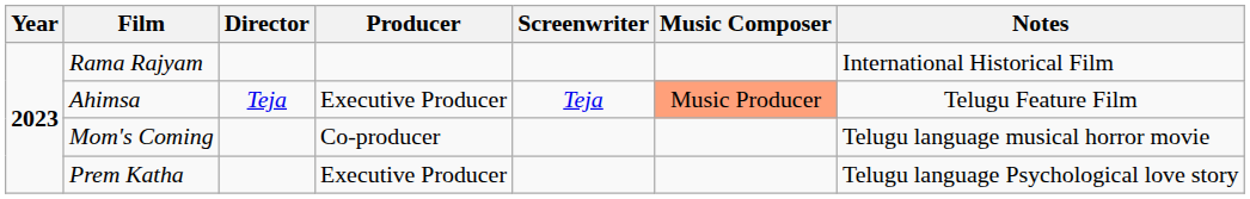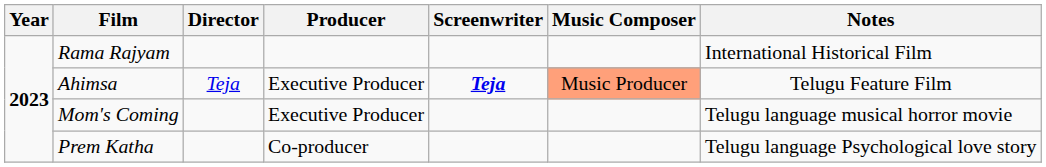 <table class="wikitable sortable">
 <tr>
 <th>Year</th>
 <th>Film</th>
 <th>Director</th>
 <th>Producer</th>
 <th>Screenwriter</th>
 <th>Music Composer</th>
 <th class="unsortable">Notes</th>
 </tr>
 <tr>
 <td rowspan="4" style="text-align:center;"><strong>2023</strong></td>
 <td><em>Rama Rajyam</em></td>
 <td></td>
 <td></td>
 <td></td>
 <td></td>
 <td>International Historical Film</td>
 </tr>
 <tr>
 <td><em>Ahimsa</em></td>
 <td style="text-align:center;"><em><a href='#'>Teja</a></em></td>
 <td style="text-align:center;">Executive Producer</td>
-<td style="text-align:center;"><em><a href='#'>Teja</a></em></td>
+<td style="text-align:center;"><strong><em><a href='#'>Teja</a></em></strong></td>
 <td style="background: lightsalmon; text-align:center;">Music Producer</td>
 <td style="text-align:center;">Telugu Feature Film</td>
 </tr>
 <tr>
 <td><em>Mom's Coming</em></td>
 <td></td>
-<td>Co-producer</td>
+<td style="text-align:center;">Executive Producer</td>
 <td></td>
 <td></td>
 <td>Telugu language musical horror movie</td>
 </tr>
 <tr>
 <td><em>Prem Katha</em></td>
 <td></td>
-<td style="text-align:center;">Executive Producer</td>
+<td>Co-producer</td>
 <td></td>
 <td></td>
 <td>Telugu language Psychological love story</td>
 </tr>
 </table>
